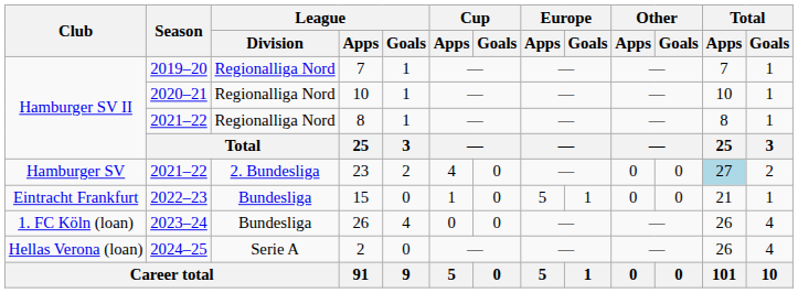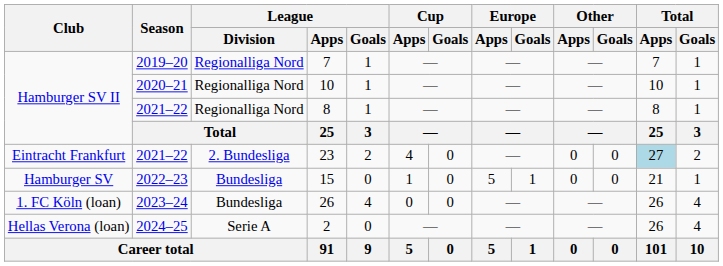 <table class="wikitable" style="text-align:center">
 <tr>
 <th rowspan="2">Club</th>
 <th rowspan="2">Season</th>
 <th colspan="3">League</th>
 <th colspan="2">Cup</th>
 <th colspan="2">Europe</th>
 <th colspan="2">Other</th>
 <th colspan="2">Total</th>
 </tr>
 <tr>
 <th>Division</th>
 <th>Apps</th>
 <th>Goals</th>
 <th>Apps</th>
 <th>Goals</th>
 <th>Apps</th>
 <th>Goals</th>
 <th>Apps</th>
 <th>Goals</th>
 <th>Apps</th>
 <th>Goals</th>
 </tr>
 <tr>
 <td rowspan="4"><a href='#'>Hamburger SV II</a></td>
 <td><a href='#'>2019–20</a></td>
 <td><a href='#'>Regionalliga Nord</a></td>
 <td>7</td>
 <td>1</td>
 <td colspan="2">—</td>
 <td colspan="2">—</td>
 <td colspan="2">—</td>
 <td>7</td>
 <td>1</td>
 </tr>
 <tr>
 <td><a href='#'>2020–21</a></td>
 <td>Regionalliga Nord</td>
 <td>10</td>
 <td>1</td>
 <td colspan="2">—</td>
 <td colspan="2">—</td>
 <td colspan="2">—</td>
 <td>10</td>
 <td>1</td>
 </tr>
 <tr>
 <td><a href='#'>2021–22</a></td>
 <td>Regionalliga Nord</td>
 <td>8</td>
 <td>1</td>
 <td colspan="2">—</td>
 <td colspan="2">—</td>
 <td colspan="2">—</td>
 <td>8</td>
 <td>1</td>
 </tr>
 <tr>
 <th colspan="2">Total</th>
 <th>25</th>
 <th>3</th>
 <th colspan="2">—</th>
 <th colspan="2">—</th>
 <th colspan="2">—</th>
 <th>25</th>
 <th>3</th>
 </tr>
 <tr>
-<td><a href='#'>Hamburger SV</a></td>
+<td><a href='#'>Eintracht Frankfurt</a></td>
 <td><a href='#'>2021–22</a></td>
 <td><a href='#'>2. Bundesliga</a></td>
 <td>23</td>
 <td>2</td>
 <td>4</td>
 <td>0</td>
 <td colspan="2">—</td>
 <td>0</td>
 <td>0</td>
 <td style="background: lightblue;">27</td>
 <td>2</td>
 </tr>
 <tr>
-<td><a href='#'>Eintracht Frankfurt</a></td>
+<td><a href='#'>Hamburger SV</a></td>
 <td><a href='#'>2022–23</a></td>
 <td><a href='#'>Bundesliga</a></td>
 <td>15</td>
 <td>0</td>
 <td>1</td>
 <td>0</td>
 <td>5</td>
 <td>1</td>
 <td>0</td>
 <td>0</td>
 <td>21</td>
 <td>1</td>
 </tr>
 <tr>
 <td><a href='#'>1. FC Köln</a> (loan)</td>
 <td><a href='#'>2023–24</a></td>
 <td>Bundesliga</td>
 <td>26</td>
 <td>4</td>
 <td>0</td>
 <td>0</td>
 <td colspan="2">—</td>
 <td colspan="2">—</td>
 <td>26</td>
 <td>4</td>
 </tr>
 <tr>
 <td><a href='#'>Hellas Verona</a> (loan)</td>
 <td><a href='#'>2024–25</a></td>
 <td>Serie A</td>
 <td>2</td>
 <td>0</td>
 <td colspan="2">—</td>
 <td colspan="2">—</td>
 <td colspan="2">—</td>
 <td>26</td>
 <td>4</td>
 </tr>
 <tr>
 <th colspan="3">Career total</th>
 <th>91</th>
 <th>9</th>
 <th>5</th>
 <th>0</th>
 <th>5</th>
 <th>1</th>
 <th>0</th>
 <th>0</th>
 <th>101</th>
 <th>10</th>
 </tr>
 </table>
